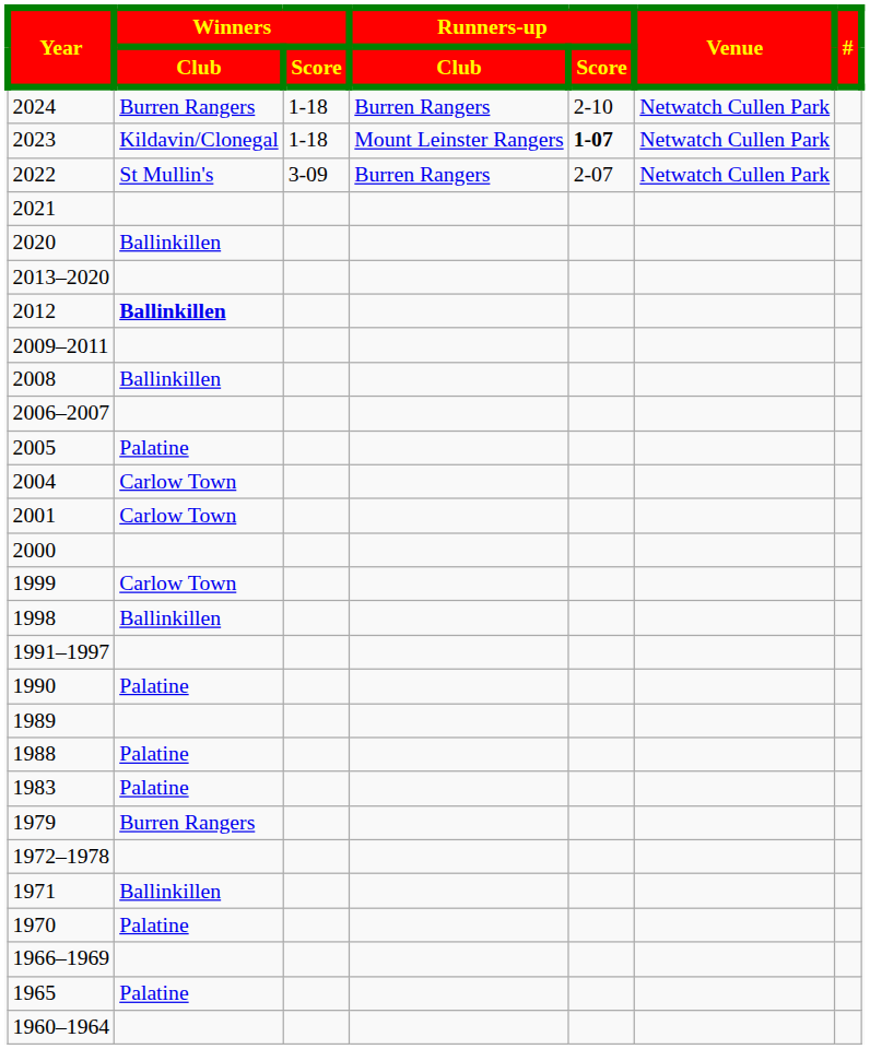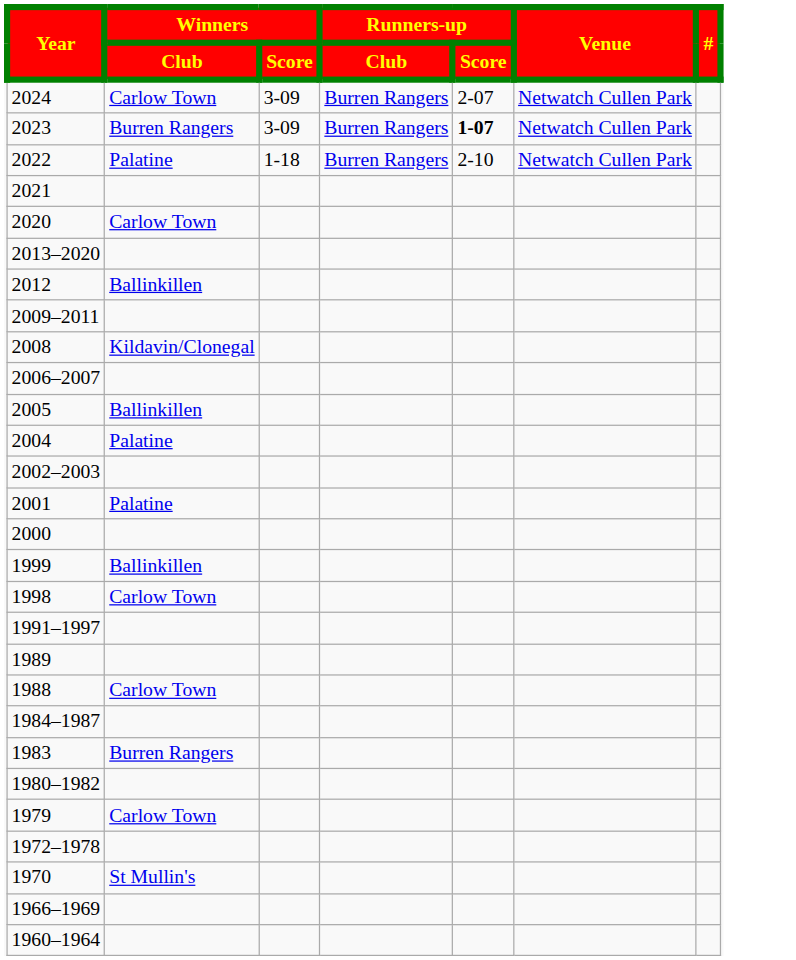 <table class="wikitable sortable" style="text-align:left">
 <tr>
 <th rowspan="2" style="background:red;color: yellow;border:5px solid green">Year</th>
 <th colspan="2" style="background:red;color: yellow;border:5px solid green">Winners</th>
 <th colspan="2" style="background:red;color: yellow;border:5px solid green">Runners-up</th>
 <th rowspan="2" style="background:red;color: yellow;border:5px solid green">Venue</th>
 <th rowspan="2" style="background:red;color: yellow;border:5px solid green">#</th>
 </tr>
 <tr>
 <th style="background:red;color: yellow;border:5px solid green">Club</th>
 <th style="background:red;color: yellow;border:5px solid green">Score</th>
 <th style="background:red;color: yellow;border:5px solid green">Club</th>
 <th style="background:red;color: yellow;border:5px solid green">Score</th>
 </tr>
 <tr>
 <td>2024</td>
+<td><a href='#'>Carlow Town</a></td>
+<td>3-09</td>
 <td><a href='#'>Burren Rangers</a></td>
-<td>1-18</td>
-<td><a href='#'>Burren Rangers</a></td>
-<td>2-10</td>
+<td>2-07</td>
 <td><a href='#'>Netwatch Cullen Park</a></td>
 <td></td>
 </tr>
 <tr>
 <td>2023</td>
-<td><a href='#'>Kildavin/Clonegal</a></td>
-<td>1-18</td>
-<td><a href='#'>Mount Leinster Rangers</a></td>
+<td><a href='#'>Burren Rangers</a></td>
+<td>3-09</td>
+<td><a href='#'>Burren Rangers</a></td>
 <td><strong>1-07</strong></td>
 <td><a href='#'>Netwatch Cullen Park</a></td>
 <td></td>
 </tr>
 <tr>
 <td>2022</td>
-<td><a href='#'>St Mullin's</a></td>
-<td>3-09</td>
+<td><a href='#'>Palatine</a></td>
+<td>1-18</td>
 <td><a href='#'>Burren Rangers</a></td>
-<td>2-07</td>
+<td>2-10</td>
 <td><a href='#'>Netwatch Cullen Park</a></td>
 <td></td>
 </tr>
 <tr>
 <td>2021</td>
 <td></td>
 <td></td>
 <td></td>
 <td></td>
 <td></td>
 <td></td>
 </tr>
 <tr>
 <td>2020</td>
-<td><a href='#'>Ballinkillen</a></td>
+<td><a href='#'>Carlow Town</a></td>
 <td></td>
 <td></td>
 <td></td>
 <td></td>
 <td></td>
 </tr>
 <tr>
 <td>2013–2020</td>
 <td></td>
 <td></td>
 <td></td>
 <td></td>
 <td></td>
 <td></td>
 </tr>
 <tr>
 <td>2012</td>
-<td><strong><a href='#'>Ballinkillen</a></strong></td>
+<td><a href='#'>Ballinkillen</a></td>
 <td></td>
 <td></td>
 <td></td>
 <td></td>
 <td></td>
 </tr>
 <tr>
 <td>2009–2011</td>
 <td></td>
 <td></td>
 <td></td>
 <td></td>
 <td></td>
 <td></td>
 </tr>
 <tr>
 <td>2008</td>
-<td><a href='#'>Ballinkillen</a></td>
+<td><a href='#'>Kildavin/Clonegal</a></td>
 <td></td>
 <td></td>
 <td></td>
 <td></td>
 <td></td>
 </tr>
 <tr>
 <td>2006–2007</td>
 <td></td>
 <td></td>
 <td></td>
 <td></td>
 <td></td>
 <td></td>
 </tr>
 <tr>
 <td>2005</td>
+<td><a href='#'>Ballinkillen</a></td>
+<td></td>
+<td></td>
+<td></td>
+<td></td>
+<td></td>
+</tr>
+<tr>
+<td>2004</td>
 <td><a href='#'>Palatine</a></td>
 <td></td>
 <td></td>
 <td></td>
 <td></td>
 <td></td>
 </tr>
 <tr>
-<td>2004</td>
-<td><a href='#'>Carlow Town</a></td>
+<td>2002–2003</td>
+<td></td>
 <td></td>
 <td></td>
 <td></td>
 <td></td>
 <td></td>
 </tr>
 <tr>
 <td>2001</td>
-<td><a href='#'>Carlow Town</a></td>
+<td><a href='#'>Palatine</a></td>
 <td></td>
 <td></td>
 <td></td>
 <td></td>
 <td></td>
 </tr>
 <tr>
 <td>2000</td>
 <td></td>
 <td></td>
 <td></td>
 <td></td>
 <td></td>
 <td></td>
 </tr>
 <tr>
 <td>1999</td>
-<td><a href='#'>Carlow Town</a></td>
+<td><a href='#'>Ballinkillen</a></td>
 <td></td>
 <td></td>
 <td></td>
 <td></td>
 <td></td>
 </tr>
 <tr>
 <td>1998</td>
-<td><a href='#'>Ballinkillen</a></td>
+<td><a href='#'>Carlow Town</a></td>
 <td></td>
 <td></td>
 <td></td>
 <td></td>
 <td></td>
 </tr>
 <tr>
 <td>1991–1997</td>
 <td></td>
-<td></td>
-<td></td>
-<td></td>
-<td></td>
-<td></td>
-</tr>
-<tr>
-<td>1990</td>
-<td><a href='#'>Palatine</a></td>
 <td></td>
 <td></td>
 <td></td>
 <td></td>
 <td></td>
 </tr>
 <tr>
 <td>1989</td>
 <td></td>
 <td></td>
 <td></td>
 <td></td>
 <td></td>
 <td></td>
 </tr>
 <tr>
 <td>1988</td>
-<td><a href='#'>Palatine</a></td>
+<td><a href='#'>Carlow Town</a></td>
+<td></td>
+<td></td>
+<td></td>
+<td></td>
+<td></td>
+</tr>
+<tr>
+<td>1984–1987</td>
+<td></td>
 <td></td>
 <td></td>
 <td></td>
 <td></td>
 <td></td>
 </tr>
 <tr>
 <td>1983</td>
-<td><a href='#'>Palatine</a></td>
+<td><a href='#'>Burren Rangers</a></td>
+<td></td>
+<td></td>
+<td></td>
+<td></td>
+<td></td>
+</tr>
+<tr>
+<td>1980–1982</td>
+<td></td>
 <td></td>
 <td></td>
 <td></td>
 <td></td>
 <td></td>
 </tr>
 <tr>
 <td>1979</td>
-<td><a href='#'>Burren Rangers</a></td>
+<td><a href='#'>Carlow Town</a></td>
 <td></td>
 <td></td>
 <td></td>
 <td></td>
 <td></td>
 </tr>
 <tr>
 <td>1972–1978</td>
 <td></td>
 <td></td>
 <td></td>
 <td></td>
 <td></td>
 <td></td>
 </tr>
 <tr>
-<td>1971</td>
-<td><a href='#'>Ballinkillen</a></td>
-<td></td>
-<td></td>
-<td></td>
-<td></td>
-<td></td>
-</tr>
-<tr>
 <td>1970</td>
-<td><a href='#'>Palatine</a></td>
+<td><a href='#'>St Mullin's</a></td>
 <td></td>
 <td></td>
 <td></td>
 <td></td>
 <td></td>
 </tr>
 <tr>
 <td>1966–1969</td>
 <td></td>
 <td></td>
 <td></td>
 <td></td>
 <td></td>
 <td></td>
 </tr>
 <tr>
-<td>1965</td>
-<td><a href='#'>Palatine</a></td>
-<td></td>
-<td></td>
-<td></td>
-<td></td>
-<td></td>
-</tr>
-<tr>
 <td>1960–1964</td>
 <td></td>
 <td></td>
 <td></td>
 <td></td>
 <td></td>
 <td></td>
 </tr>
 </table>
